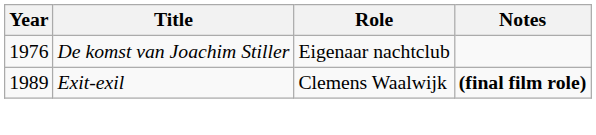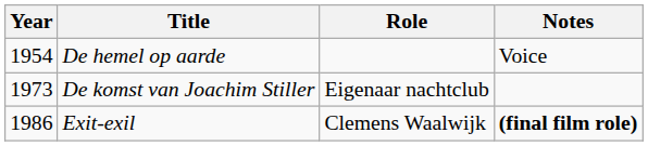 <table class="wikitable">
 <tr>
 <th>Year</th>
 <th>Title</th>
 <th>Role</th>
 <th>Notes</th>
 </tr>
 <tr>
-<td>1976</td>
+<td>1954</td>
+<td><em>De hemel op aarde</em></td>
+<td></td>
+<td>Voice</td>
+</tr>
+<tr>
+<td>1973</td>
 <td><em>De komst van Joachim Stiller</em></td>
 <td>Eigenaar nachtclub</td>
 <td></td>
 </tr>
 <tr>
-<td>1989</td>
+<td>1986</td>
 <td><em>Exit-exil</em></td>
 <td>Clemens Waalwijk</td>
 <td><strong>(final film role)</strong></td>
 </tr>
 </table>
